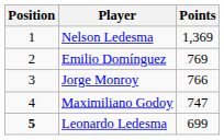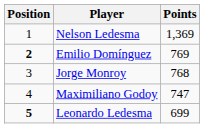 <table class=wikitable>
 <tr>
 <th>Position</th>
 <th>Player</th>
 <th>Points</th>
 </tr>
 <tr>
 <td align=center>1</td>
 <td> <a href='#'>Nelson Ledesma</a></td>
 <td align=center>1,369</td>
 </tr>
 <tr>
-<td align=center>2</td>
+<td align=center><strong>2</strong></td>
 <td> <a href='#'>Emilio Domínguez</a></td>
 <td align=center>769</td>
 </tr>
 <tr>
 <td align=center>3</td>
 <td> <a href='#'>Jorge Monroy</a></td>
-<td align=center>766</td>
+<td align=center>768</td>
 </tr>
 <tr>
 <td align=center>4</td>
 <td> <a href='#'>Maximiliano Godoy</a></td>
 <td align=center>747</td>
 </tr>
 <tr>
 <td align=center><strong>5</strong></td>
 <td> <a href='#'>Leonardo Ledesma</a></td>
 <td align=center>699</td>
 </tr>
 </table>
